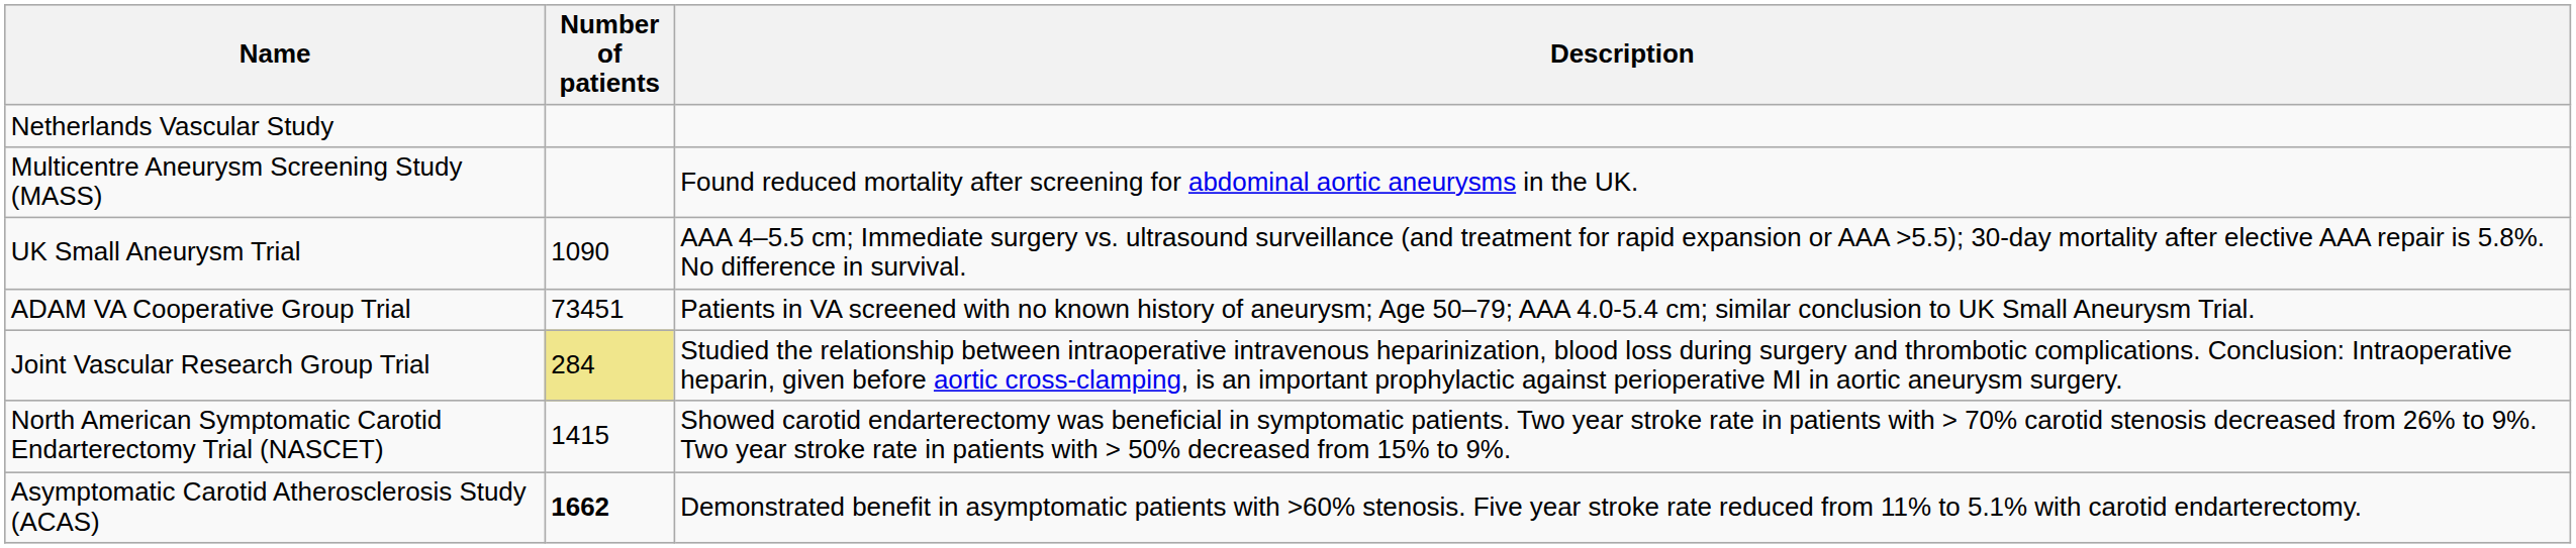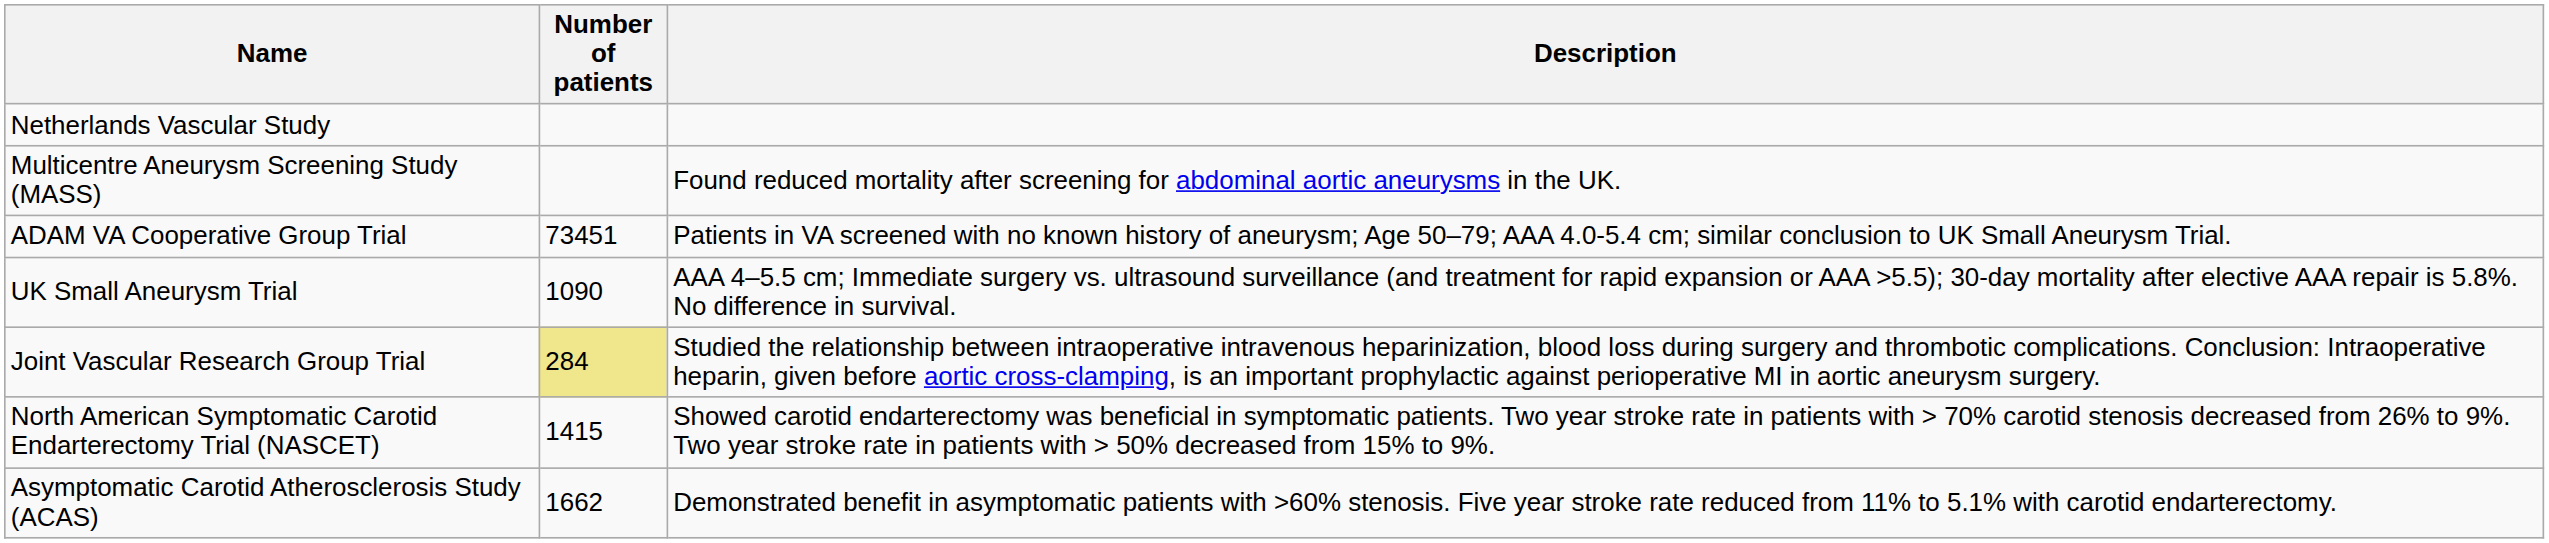 <table class="wikitable">
 <tr>
 <th>Name</th>
 <th>Number of<br>patients</th>
 <th>Description</th>
 </tr>
 <tr>
 <td>Netherlands Vascular Study</td>
 <td></td>
 </tr>
 <tr>
 <td>Multicentre Aneurysm Screening Study (MASS)</td>
 <td></td>
 <td>Found reduced mortality after screening for <a href='#'>abdominal aortic aneurysms</a> in the UK.</td>
 </tr>
 <tr>
+<td>ADAM VA Cooperative Group Trial</td>
+<td>73451</td>
+<td>Patients in VA screened with no known history of aneurysm; Age 50–79; AAA 4.0-5.4 cm; similar conclusion to UK Small Aneurysm Trial.</td>
+</tr>
+<tr>
 <td>UK Small Aneurysm Trial</td>
 <td>1090</td>
 <td>AAA 4–5.5 cm; Immediate surgery vs. ultrasound surveillance (and treatment for rapid expansion or AAA >5.5); 30-day mortality after elective AAA repair is 5.8%. No difference in survival.</td>
-</tr>
-<tr>
-<td>ADAM VA Cooperative Group Trial</td>
-<td>73451</td>
-<td>Patients in VA screened with no known history of aneurysm; Age 50–79; AAA 4.0-5.4 cm; similar conclusion to UK Small Aneurysm Trial.</td>
 </tr>
 <tr>
 <td>Joint Vascular Research Group Trial</td>
 <td style="background: khaki;">284</td>
 <td>Studied the relationship between intraoperative intravenous heparinization, blood loss during surgery and thrombotic complications. Conclusion: Intraoperative heparin, given before <a href='#'>aortic cross-clamping</a>, is an important prophylactic against perioperative MI in aortic aneurysm surgery.</td>
 </tr>
 <tr>
 <td>North American Symptomatic Carotid Endarterectomy Trial (NASCET)</td>
 <td>1415</td>
 <td>Showed carotid endarterectomy was beneficial in symptomatic patients. Two year stroke rate in patients with > 70% carotid stenosis decreased from 26% to 9%. Two year stroke rate in patients with > 50% decreased from 15% to 9%.</td>
 </tr>
 <tr>
 <td>Asymptomatic Carotid Atherosclerosis Study (ACAS)</td>
-<td><strong>1662</strong></td>
+<td>1662</td>
 <td>Demonstrated benefit in asymptomatic patients with >60% stenosis. Five year stroke rate reduced from 11% to 5.1% with carotid endarterectomy.</td>
 </tr>
 </table>
